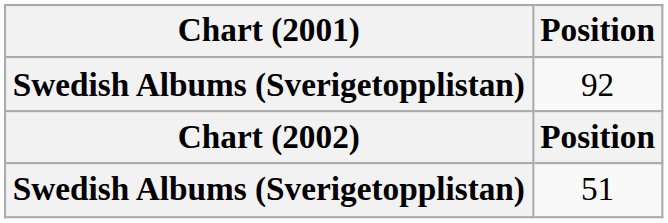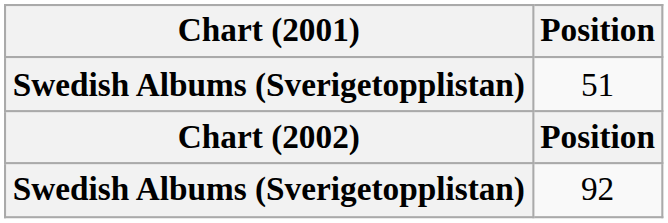 <table class="wikitable plainrowheaders" style="text-align:center">
 <tr>
 <th scope="col">Chart (2001)</th>
 <th scope="col">Position</th>
 </tr>
 <tr>
 <th scope="row">Swedish Albums (Sverigetopplistan)</th>
-<td>92</td>
+<td>51</td>
 </tr>
 <tr>
 <th scope="col">Chart (2002)</th>
 <th scope="col">Position</th>
 </tr>
 <tr>
 <th scope="row">Swedish Albums (Sverigetopplistan)</th>
-<td>51</td>
+<td>92</td>
 </tr>
 </table>
